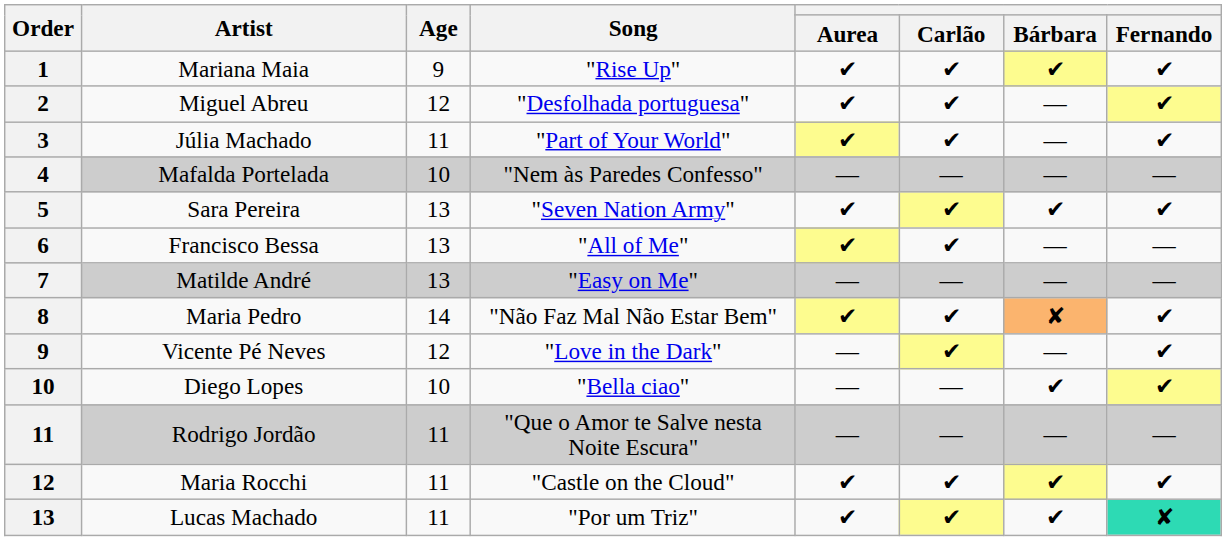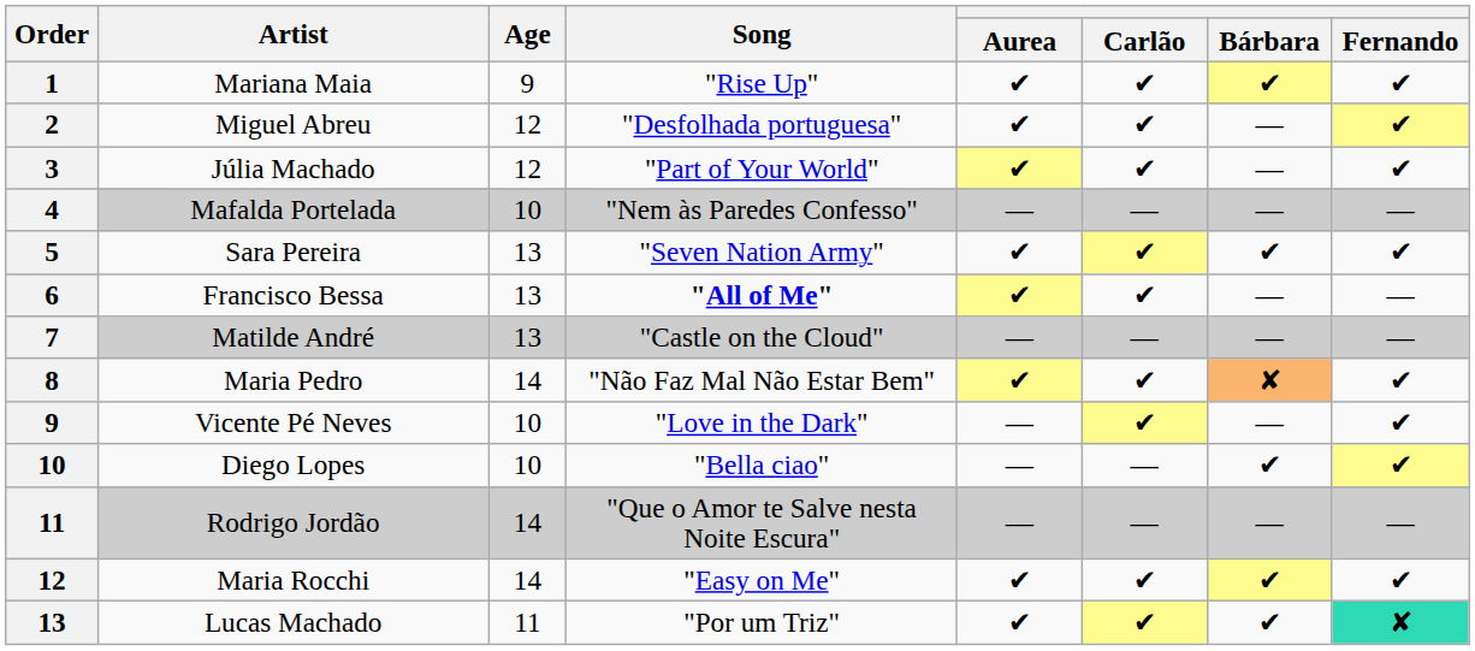 <table class="wikitable" style="text-align:center; line-height:17px; width:95%">
 <tr>
 <th rowspan="2" width="05%">Order</th>
 <th rowspan="2" width="25%">Artist</th>
 <th rowspan="2" width="05%">Age</th>
 <th rowspan="2" width="25%">Song</th>
 <th colspan="4"></th>
 </tr>
 <tr>
 <th width="08%">Aurea</th>
 <th width="08%">Carlão</th>
 <th width="08%">Bárbara</th>
 <th width="08%">Fernando</th>
 </tr>
 <tr>
 <th>1</th>
 <td>Mariana Maia</td>
 <td>9</td>
 <td>"<a href='#'>Rise Up</a>"</td>
 <td>✔</td>
 <td>✔</td>
 <td style="background:#fdfc8f">✔</td>
 <td>✔</td>
 </tr>
 <tr>
 <th>2</th>
 <td>Miguel Abreu</td>
 <td>12</td>
 <td>"<a href='#'>Desfolhada portuguesa</a>"</td>
 <td>✔</td>
 <td>✔</td>
 <td>—</td>
 <td style="background:#fdfc8f">✔</td>
 </tr>
 <tr>
 <th>3</th>
 <td>Júlia Machado</td>
-<td>11</td>
+<td>12</td>
 <td>"<a href='#'>Part of Your World</a>"</td>
 <td style="background:#fdfc8f">✔</td>
 <td>✔</td>
 <td>—</td>
 <td>✔</td>
 </tr>
 <tr style="background:#cdcdcd">
 <th>4</th>
 <td>Mafalda Portelada</td>
 <td>10</td>
 <td>"Nem às Paredes Confesso"</td>
 <td>—</td>
 <td>—</td>
 <td>—</td>
 <td>—</td>
 </tr>
 <tr>
 <th>5</th>
 <td>Sara Pereira</td>
 <td>13</td>
 <td>"<a href='#'>Seven Nation Army</a>"</td>
 <td>✔</td>
 <td style="background:#fdfc8f">✔</td>
 <td>✔</td>
 <td>✔</td>
 </tr>
 <tr>
 <th>6</th>
 <td>Francisco Bessa</td>
 <td>13</td>
-<td>"<a href='#'>All of Me</a>"</td>
+<td><strong>"<a href='#'>All of Me</a>"</strong></td>
 <td style="background:#fdfc8f">✔</td>
 <td>✔</td>
 <td>—</td>
 <td>—</td>
 </tr>
 <tr style="background:#cdcdcd">
 <th>7</th>
 <td>Matilde André</td>
 <td>13</td>
-<td>"<a href='#'>Easy on Me</a>"</td>
+<td>"Castle on the Cloud"</td>
 <td>—</td>
 <td>—</td>
 <td>—</td>
 <td>—</td>
 </tr>
 <tr>
 <th>8</th>
 <td>Maria Pedro</td>
 <td>14</td>
 <td>"Não Faz Mal Não Estar Bem"</td>
 <td style="background:#fdfc8f">✔</td>
 <td>✔</td>
 <td style="background:#fbb46e">✘</td>
 <td>✔</td>
 </tr>
 <tr>
 <th>9</th>
 <td>Vicente Pé Neves</td>
-<td>12</td>
+<td>10</td>
 <td>"<a href='#'>Love in the Dark</a>"</td>
 <td>—</td>
 <td style="background:#fdfc8f">✔</td>
 <td>—</td>
 <td>✔</td>
 </tr>
 <tr>
 <th>10</th>
 <td>Diego Lopes</td>
 <td>10</td>
 <td>"<a href='#'>Bella ciao</a>"</td>
 <td>—</td>
 <td>—</td>
 <td>✔</td>
 <td style="background:#fdfc8f">✔</td>
 </tr>
 <tr style="background:#cdcdcd">
 <th>11</th>
 <td>Rodrigo Jordão</td>
-<td>11</td>
+<td>14</td>
 <td>"Que o Amor te Salve nesta Noite Escura"</td>
 <td>—</td>
 <td>—</td>
 <td>—</td>
 <td>—</td>
 </tr>
 <tr>
 <th>12</th>
 <td>Maria Rocchi</td>
-<td>11</td>
-<td>"Castle on the Cloud"</td>
+<td>14</td>
+<td>"<a href='#'>Easy on Me</a>"</td>
 <td>✔</td>
 <td>✔</td>
 <td style="background:#fdfc8f">✔</td>
 <td>✔</td>
 </tr>
 <tr>
 <th>13</th>
 <td>Lucas Machado</td>
 <td>11</td>
 <td>"Por um Triz"</td>
 <td>✔</td>
 <td style="background:#fdfc8f">✔</td>
 <td>✔</td>
 <td style="background:#2ddab4">✘</td>
 </tr>
 </table>
